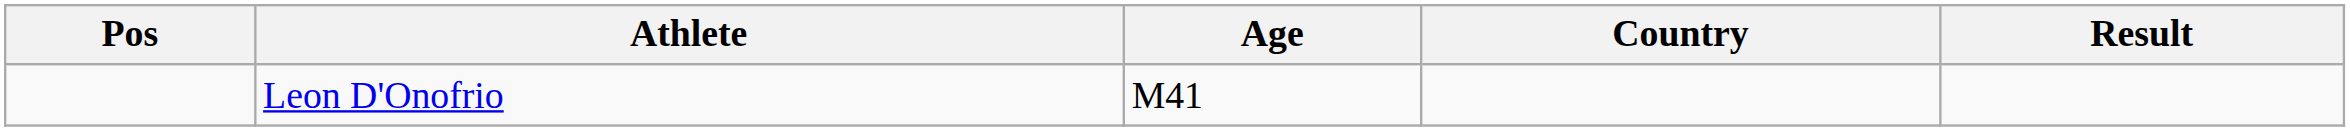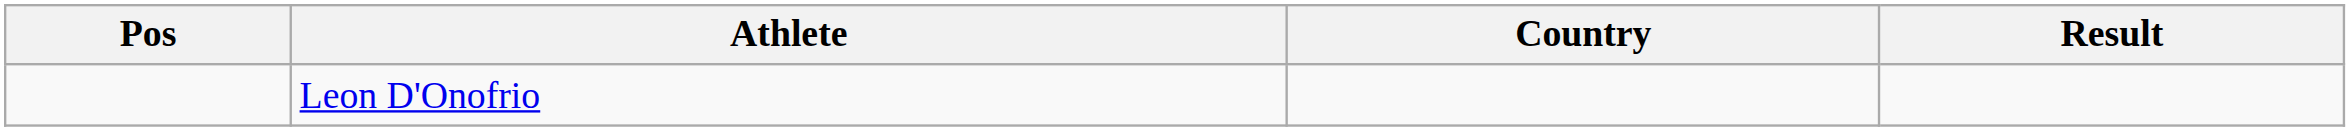 <table class="wikitable"  style="text-align:center; width:50%;">
 <tr>
 <th>Pos</th>
 <th>Athlete</th>
-<th>Age</th>
 <th>Country</th>
 <th>Result</th>
 </tr>
 <tr>
 <td align=center></td>
 <td align=left><a href='#'>Leon D'Onofrio</a></td>
-<td align=left>M41</td>
 <td align=left></td>
 <td></td>
 </tr>
 </table>
